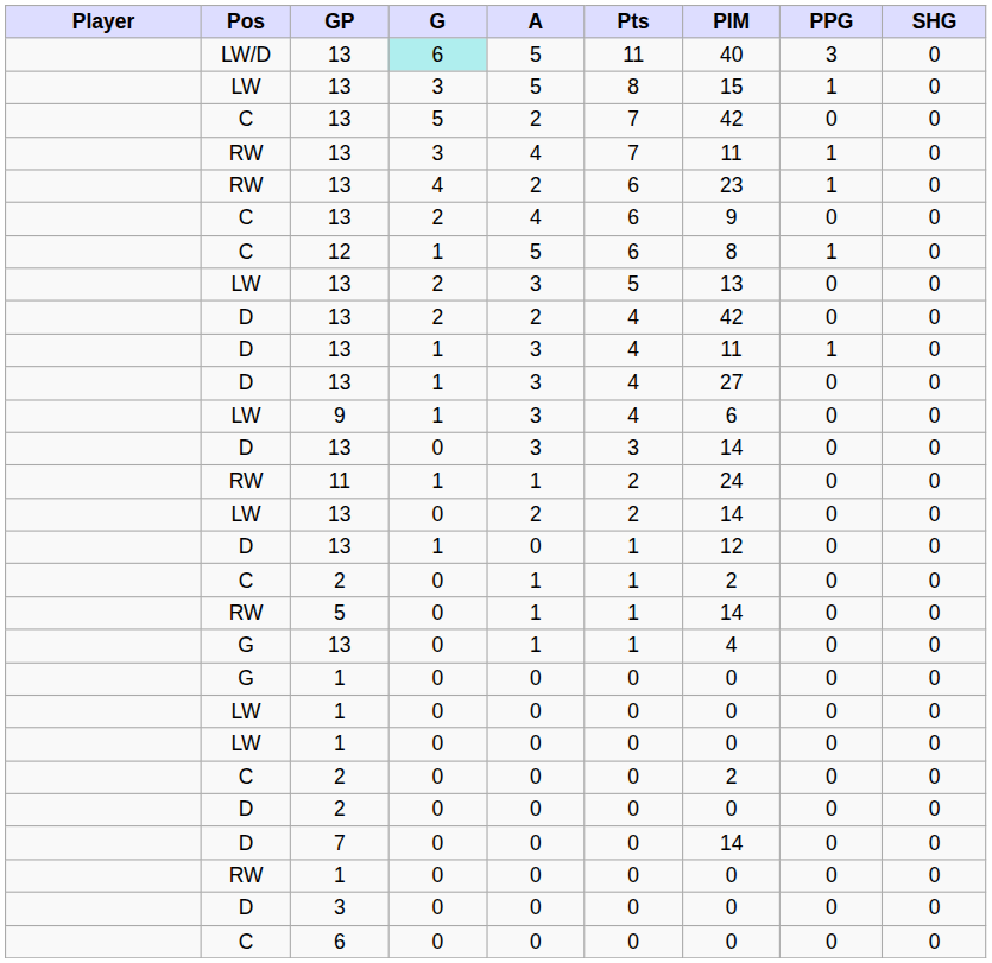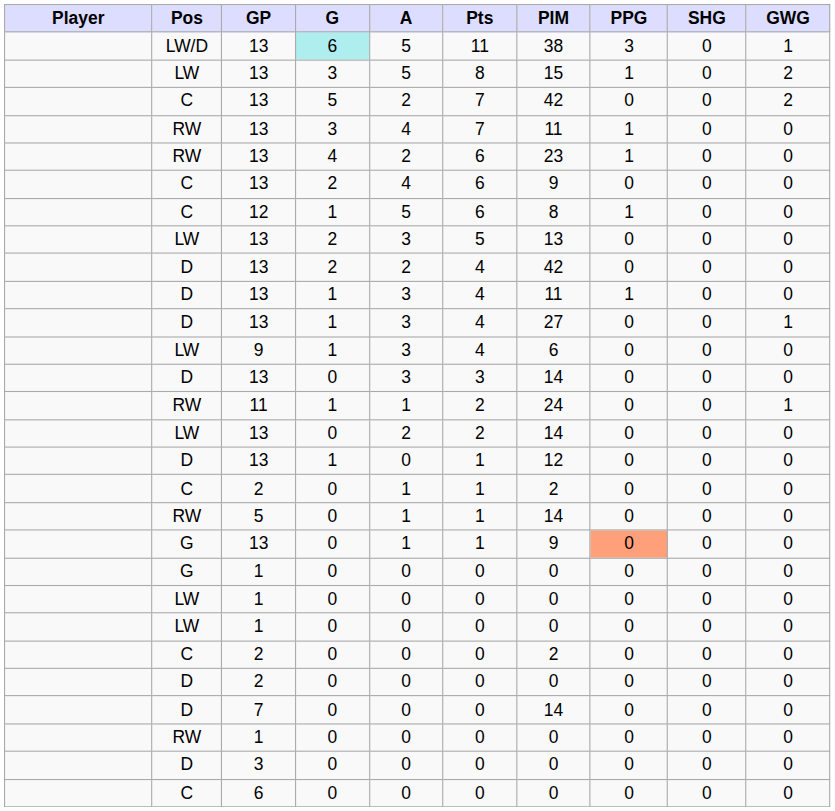 <table style="width:60%;" class="wikitable sortable">
 <tr style="text-align:center;">
 <th style="background:#ddf; width:10%;">Player</th>
 <th style="background:#ddf; width:3%;" title="Position">Pos</th>
 <th style="background:#ddf; width:5%;" title="Games played">GP</th>
 <th style="background:#ddf; width:5%;" title="Goals">G</th>
 <th style="background:#ddf; width:5%;" title="Assists">A</th>
 <th style="background:#ddf; width:5%;" title="Points">Pts</th>
 <th style="background:#ddf; width:5%;" title="Penalties in Minutes">PIM</th>
 <th style="background:#ddf; width:5%;" title="Power Play Goals">PPG</th>
 <th style="background:#ddf; width:5%;" title="Short-handed Goals">SHG</th>
+<th style="background:#ddf; width:5%;" title="Game-winning Goals">GWG</th>
 </tr>
 <tr style="text-align:center;">
 <td style="text-align:right;"></td>
 <td>LW/D</td>
 <td>13</td>
 <td style="background: paleturquoise;">6</td>
 <td>5</td>
 <td>11</td>
-<td>40</td>
+<td>38</td>
 <td>3</td>
 <td>0</td>
+<td>1</td>
 </tr>
 <tr style="text-align:center;">
 <td style="text-align:right;"></td>
 <td>LW</td>
 <td>13</td>
 <td>3</td>
 <td>5</td>
 <td>8</td>
 <td>15</td>
 <td>1</td>
 <td>0</td>
+<td>2</td>
 </tr>
 <tr style="text-align:center;">
 <td style="text-align:right;"></td>
 <td>C</td>
 <td>13</td>
 <td>5</td>
 <td>2</td>
 <td>7</td>
 <td>42</td>
 <td>0</td>
 <td>0</td>
+<td>2</td>
 </tr>
 <tr style="text-align:center;">
 <td style="text-align:right;"></td>
 <td>RW</td>
 <td>13</td>
 <td>3</td>
 <td>4</td>
 <td>7</td>
 <td>11</td>
 <td>1</td>
+<td>0</td>
 <td>0</td>
 </tr>
 <tr style="text-align:center;">
 <td style="text-align:right;"></td>
 <td>RW</td>
 <td>13</td>
 <td>4</td>
 <td>2</td>
 <td>6</td>
 <td>23</td>
 <td>1</td>
 <td>0</td>
+<td>0</td>
 </tr>
 <tr style="text-align:center;">
 <td style="text-align:right;"></td>
 <td>C</td>
 <td>13</td>
 <td>2</td>
 <td>4</td>
 <td>6</td>
 <td>9</td>
+<td>0</td>
 <td>0</td>
 <td>0</td>
 </tr>
 <tr style="text-align:center;">
 <td style="text-align:right;"></td>
 <td>C</td>
 <td>12</td>
 <td>1</td>
 <td>5</td>
 <td>6</td>
 <td>8</td>
 <td>1</td>
 <td>0</td>
+<td>0</td>
 </tr>
 <tr style="text-align:center;">
 <td style="text-align:right;"></td>
 <td>LW</td>
 <td>13</td>
 <td>2</td>
 <td>3</td>
 <td>5</td>
 <td>13</td>
+<td>0</td>
 <td>0</td>
 <td>0</td>
 </tr>
 <tr style="text-align:center;">
 <td style="text-align:right;"></td>
 <td>D</td>
 <td>13</td>
 <td>2</td>
 <td>2</td>
 <td>4</td>
 <td>42</td>
 <td>0</td>
 <td>0</td>
+<td>0</td>
 </tr>
 <tr style="text-align:center;">
 <td style="text-align:right;"></td>
 <td>D</td>
 <td>13</td>
 <td>1</td>
 <td>3</td>
 <td>4</td>
 <td>11</td>
 <td>1</td>
+<td>0</td>
 <td>0</td>
 </tr>
 <tr style="text-align:center;">
 <td style="text-align:right;"></td>
 <td>D</td>
 <td>13</td>
 <td>1</td>
 <td>3</td>
 <td>4</td>
 <td>27</td>
 <td>0</td>
 <td>0</td>
+<td>1</td>
 </tr>
 <tr style="text-align:center;">
 <td style="text-align:right;"></td>
 <td>LW</td>
 <td>9</td>
 <td>1</td>
 <td>3</td>
 <td>4</td>
 <td>6</td>
+<td>0</td>
 <td>0</td>
 <td>0</td>
 </tr>
 <tr style="text-align:center;">
 <td style="text-align:right;"></td>
 <td>D</td>
 <td>13</td>
 <td>0</td>
 <td>3</td>
 <td>3</td>
 <td>14</td>
 <td>0</td>
 <td>0</td>
+<td>0</td>
 </tr>
 <tr style="text-align:center;">
 <td style="text-align:right;"></td>
 <td>RW</td>
 <td>11</td>
 <td>1</td>
 <td>1</td>
 <td>2</td>
 <td>24</td>
 <td>0</td>
 <td>0</td>
+<td>1</td>
 </tr>
 <tr style="text-align:center;">
 <td style="text-align:right;"></td>
 <td>LW</td>
 <td>13</td>
 <td>0</td>
 <td>2</td>
 <td>2</td>
 <td>14</td>
+<td>0</td>
 <td>0</td>
 <td>0</td>
 </tr>
 <tr style="text-align:center;">
 <td style="text-align:right;"></td>
 <td>D</td>
 <td>13</td>
 <td>1</td>
 <td>0</td>
 <td>1</td>
 <td>12</td>
 <td>0</td>
 <td>0</td>
+<td>0</td>
 </tr>
 <tr style="text-align:center;">
 <td style="text-align:right;"></td>
 <td>C</td>
 <td>2</td>
 <td>0</td>
 <td>1</td>
 <td>1</td>
 <td>2</td>
+<td>0</td>
 <td>0</td>
 <td>0</td>
 </tr>
 <tr style="text-align:center;">
 <td style="text-align:right;"></td>
 <td>RW</td>
 <td>5</td>
 <td>0</td>
 <td>1</td>
 <td>1</td>
 <td>14</td>
 <td>0</td>
 <td>0</td>
+<td>0</td>
 </tr>
 <tr style="text-align:center;">
 <td style="text-align:right;"></td>
 <td>G</td>
 <td>13</td>
 <td>0</td>
 <td>1</td>
 <td>1</td>
-<td>4</td>
+<td>9</td>
+<td style="background: lightsalmon;">0</td>
 <td>0</td>
 <td>0</td>
 </tr>
 <tr style="text-align:center;">
 <td style="text-align:right;"></td>
 <td>G</td>
 <td>1</td>
+<td>0</td>
 <td>0</td>
 <td>0</td>
 <td>0</td>
 <td>0</td>
 <td>0</td>
 <td>0</td>
 </tr>
 <tr style="text-align:center;">
 <td style="text-align:right;"></td>
 <td>LW</td>
 <td>1</td>
 <td>0</td>
 <td>0</td>
 <td>0</td>
 <td>0</td>
 <td>0</td>
 <td>0</td>
+<td>0</td>
 </tr>
 <tr style="text-align:center;">
 <td style="text-align:right;"></td>
 <td>LW</td>
 <td>1</td>
+<td>0</td>
 <td>0</td>
 <td>0</td>
 <td>0</td>
 <td>0</td>
 <td>0</td>
 <td>0</td>
 </tr>
 <tr style="text-align:center;">
 <td style="text-align:right;"></td>
 <td>C</td>
 <td>2</td>
 <td>0</td>
 <td>0</td>
 <td>0</td>
 <td>2</td>
 <td>0</td>
 <td>0</td>
+<td>0</td>
 </tr>
 <tr style="text-align:center;">
 <td style="text-align:right;"></td>
 <td>D</td>
 <td>2</td>
+<td>0</td>
 <td>0</td>
 <td>0</td>
 <td>0</td>
 <td>0</td>
 <td>0</td>
 <td>0</td>
 </tr>
 <tr style="text-align:center;">
 <td style="text-align:right;"></td>
 <td>D</td>
 <td>7</td>
 <td>0</td>
 <td>0</td>
 <td>0</td>
 <td>14</td>
 <td>0</td>
 <td>0</td>
+<td>0</td>
 </tr>
 <tr style="text-align:center;">
 <td style="text-align:right;"></td>
 <td>RW</td>
 <td>1</td>
+<td>0</td>
 <td>0</td>
 <td>0</td>
 <td>0</td>
 <td>0</td>
 <td>0</td>
 <td>0</td>
 </tr>
 <tr style="text-align:center;">
 <td style="text-align:right;"></td>
 <td>D</td>
 <td>3</td>
 <td>0</td>
 <td>0</td>
 <td>0</td>
 <td>0</td>
 <td>0</td>
 <td>0</td>
+<td>0</td>
 </tr>
 <tr style="text-align:center;">
 <td style="text-align:right;"></td>
 <td>C</td>
 <td>6</td>
 <td>0</td>
 <td>0</td>
 <td>0</td>
 <td>0</td>
 <td>0</td>
 <td>0</td>
+<td>0</td>
 </tr>
 </table>
